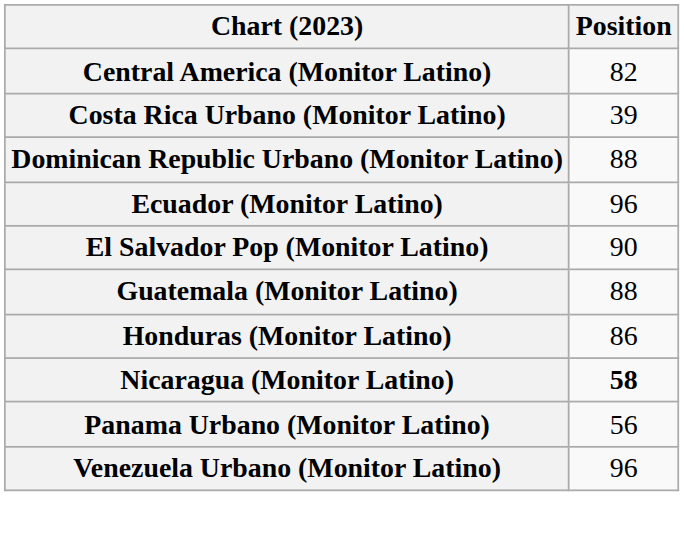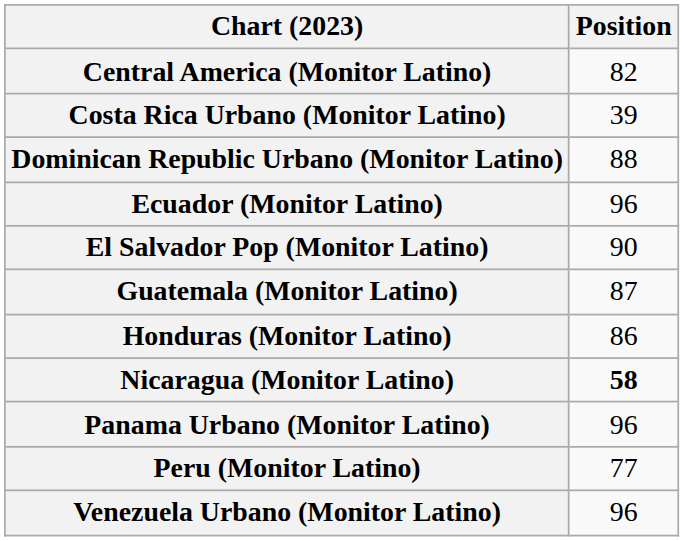 <table class="wikitable sortable plainrowheaders" style="text-align:center">
 <tr>
 <th scope="col">Chart (2023)</th>
 <th scope="col">Position</th>
 </tr>
 <tr>
 <th scope="row">Central America (Monitor Latino)</th>
 <td>82</td>
 </tr>
 <tr>
 <th scope="row">Costa Rica Urbano (Monitor Latino)</th>
 <td>39</td>
 </tr>
 <tr>
 <th scope="row">Dominican Republic Urbano (Monitor Latino)</th>
 <td>88</td>
 </tr>
 <tr>
 <th scope="row">Ecuador (Monitor Latino)</th>
 <td>96</td>
 </tr>
 <tr>
 <th scope="row">El Salvador Pop (Monitor Latino)</th>
 <td>90</td>
 </tr>
 <tr>
 <th scope="row">Guatemala (Monitor Latino)</th>
-<td>88</td>
+<td>87</td>
 </tr>
 <tr>
 <th scope="row">Honduras (Monitor Latino)</th>
 <td>86</td>
 </tr>
 <tr>
 <th scope="row">Nicaragua (Monitor Latino)</th>
 <td><strong>58</strong></td>
 </tr>
 <tr>
 <th scope="row">Panama Urbano (Monitor Latino)</th>
-<td>56</td>
+<td>96</td>
+</tr>
+<tr>
+<th scope="row">Peru (Monitor Latino)</th>
+<td>77</td>
 </tr>
 <tr>
 <th scope="row">Venezuela Urbano (Monitor Latino)</th>
 <td>96</td>
 </tr>
 </table>
